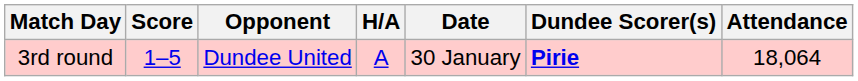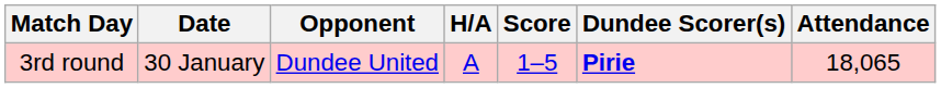 <table class="wikitable" style="text-align:center">
 <tr>
 <th>Match Day</th>
-<th>Score</th>
+<th>Date</th>
 <th>Opponent</th>
 <th>H/A</th>
-<th>Date</th>
+<th>Score</th>
 <th>Dundee Scorer(s)</th>
 <th>Attendance</th>
 </tr>
 <tr bgcolor="#FFCCCC">
 <td>3rd round</td>
-<td><a href='#'>1–5</a></td>
+<td align="left">30 January</td>
 <td align="left"><a href='#'>Dundee United</a></td>
 <td><a href='#'>A</a></td>
-<td align="left">30 January</td>
+<td><a href='#'>1–5</a></td>
 <td align="left"><strong><a href='#'>Pirie</a></strong></td>
-<td>18,064</td>
+<td>18,065</td>
 </tr>
 </table>
